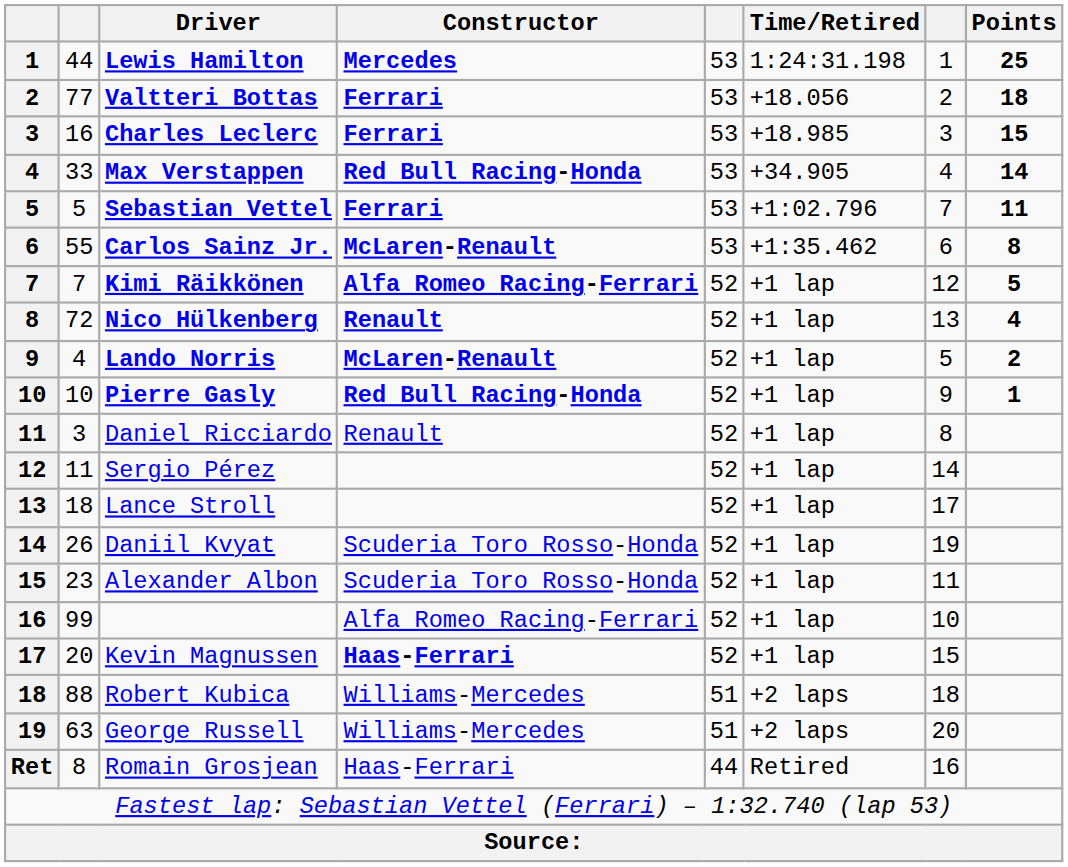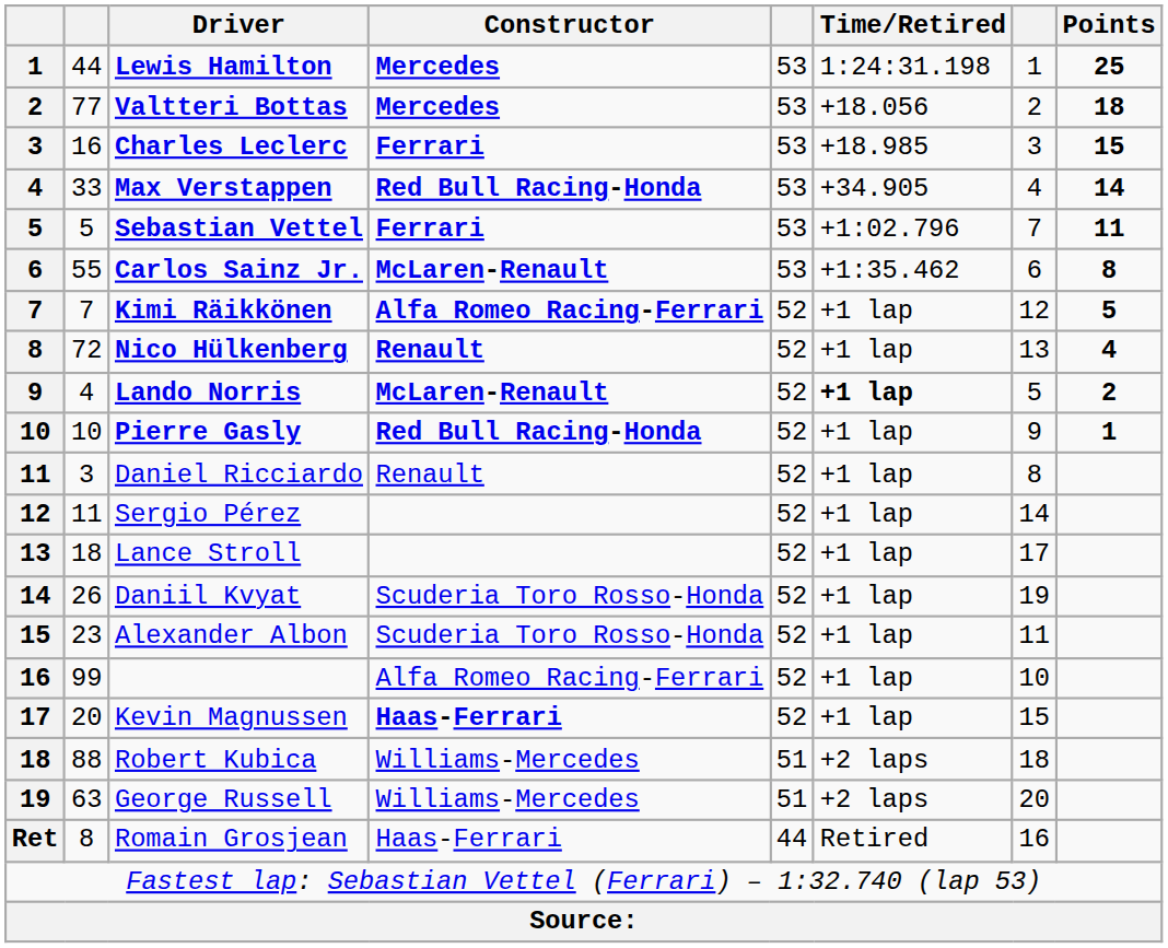 <table class="wikitable sortable" style="font-size:85%">
 <tr>
 <th scope="col"></th>
 <th scope="col"></th>
 <th scope="col">Driver</th>
 <th scope="col">Constructor</th>
 <th scope="col" class="unsortable"></th>
 <th scope="col" class="unsortable">Time/Retired</th>
 <th scope="col"></th>
 <th scope="col">Points</th>
 </tr>
 <tr>
 <th>1</th>
 <td align="center">44</td>
 <td data-sort-value="HAM"> <strong><a href='#'>Lewis Hamilton</a></strong></td>
 <td><strong><a href='#'>Mercedes</a></strong></td>
 <td>53</td>
 <td>1:24:31.198</td>
 <td align="center">1</td>
 <td align="center"><strong>25</strong></td>
 </tr>
 <tr>
 <th>2</th>
 <td align="center">77</td>
 <td data-sort-value="BOT"> <strong><a href='#'>Valtteri Bottas</a></strong></td>
-<td><strong><a href='#'>Ferrari</a></strong></td>
+<td><strong><a href='#'>Mercedes</a></strong></td>
 <td>53</td>
 <td>+18.056</td>
 <td align="center">2</td>
 <td align="center"><strong>18</strong></td>
 </tr>
 <tr>
 <th>3</th>
 <td align="center">16</td>
 <td data-sort-value="LEC"> <strong><a href='#'>Charles Leclerc</a></strong></td>
 <td><strong><a href='#'>Ferrari</a></strong></td>
 <td>53</td>
 <td>+18.985</td>
 <td align="center">3</td>
 <td align="center"><strong>15</strong></td>
 </tr>
 <tr>
 <th>4</th>
 <td align="center">33</td>
 <td data-sort-value="VER"> <strong><a href='#'>Max Verstappen</a></strong></td>
 <td><strong><a href='#'>Red Bull Racing</a>-<a href='#'>Honda</a></strong></td>
 <td>53</td>
 <td>+34.905</td>
 <td align="center">4</td>
 <td align="center"><strong>14</strong></td>
 </tr>
 <tr>
 <th>5</th>
 <td align="center">5</td>
 <td data-sort-value="VET"> <strong><a href='#'>Sebastian Vettel</a></strong></td>
 <td><strong><a href='#'>Ferrari</a></strong></td>
 <td>53</td>
 <td>+1:02.796</td>
 <td align="center">7</td>
 <td align="center"><strong>11</strong></td>
 </tr>
 <tr>
 <th>6</th>
 <td align="center">55</td>
 <td data-sort-value="SAI"> <strong><a href='#'>Carlos Sainz Jr.</a></strong></td>
 <td><strong><a href='#'>McLaren</a>-<a href='#'>Renault</a></strong></td>
 <td>53</td>
 <td>+1:35.462</td>
 <td align="center">6</td>
 <td align="center"><strong>8</strong></td>
 </tr>
 <tr>
 <th>7</th>
 <td align="center">7</td>
 <td data-sort-value="RAI"> <strong><a href='#'>Kimi Räikkönen</a></strong></td>
 <td><strong><a href='#'>Alfa Romeo Racing</a>-<a href='#'>Ferrari</a></strong></td>
 <td>52</td>
 <td>+1 lap</td>
 <td align="center">12</td>
 <td align="center"><strong>5</strong></td>
 </tr>
 <tr>
 <th>8</th>
 <td align="center">72</td>
 <td data-sort-value="HUL"> <strong><a href='#'>Nico Hülkenberg</a></strong></td>
 <td><strong><a href='#'>Renault</a></strong></td>
 <td>52</td>
 <td>+1 lap</td>
 <td align="center">13</td>
 <td align="center"><strong>4</strong></td>
 </tr>
 <tr>
 <th>9</th>
 <td align="center">4</td>
 <td data-sort-value="NOR"> <strong><a href='#'>Lando Norris</a></strong></td>
 <td><strong><a href='#'>McLaren</a>-<a href='#'>Renault</a></strong></td>
 <td>52</td>
-<td>+1 lap</td>
+<td><strong>+1 lap</strong></td>
 <td align="center">5</td>
 <td align="center"><strong>2</strong></td>
 </tr>
 <tr>
 <th>10</th>
 <td align="center">10</td>
 <td data-sort-value="GAS"> <strong><a href='#'>Pierre Gasly</a></strong></td>
 <td><strong><a href='#'>Red Bull Racing</a>-<a href='#'>Honda</a></strong></td>
 <td>52</td>
 <td>+1 lap</td>
 <td align="center">9</td>
 <td align="center"><strong>1</strong></td>
 </tr>
 <tr>
 <th>11</th>
 <td align="center">3</td>
 <td data-sort-value="RIC"> <a href='#'>Daniel Ricciardo</a></td>
 <td><a href='#'>Renault</a></td>
 <td>52</td>
 <td>+1 lap</td>
 <td align="center">8</td>
 <td></td>
 </tr>
 <tr>
 <th>12</th>
 <td align="center">11</td>
 <td data-sort-value="PER"> <a href='#'>Sergio Pérez</a></td>
 <td></td>
 <td>52</td>
 <td>+1 lap</td>
 <td align="center">14</td>
 <td></td>
 </tr>
 <tr>
 <th>13</th>
 <td align="center">18</td>
 <td data-sort-value="STR"> <a href='#'>Lance Stroll</a></td>
 <td></td>
 <td>52</td>
 <td>+1 lap</td>
 <td align="center">17</td>
 <td></td>
 </tr>
 <tr>
 <th>14</th>
 <td align="center">26</td>
 <td data-sort-value="KVY"> <a href='#'>Daniil Kvyat</a></td>
 <td><a href='#'>Scuderia Toro Rosso</a>-<a href='#'>Honda</a></td>
 <td>52</td>
 <td>+1 lap</td>
 <td align="center">19</td>
 <td></td>
 </tr>
 <tr>
 <th>15</th>
 <td align="center">23</td>
 <td data-sort-value="ALB"> <a href='#'>Alexander Albon</a></td>
 <td><a href='#'>Scuderia Toro Rosso</a>-<a href='#'>Honda</a></td>
 <td>52</td>
 <td>+1 lap</td>
 <td align="center">11</td>
 <td></td>
 </tr>
 <tr>
 <th>16</th>
 <td align="center">99</td>
 <td data-sort-value="GIO"></td>
 <td><a href='#'>Alfa Romeo Racing</a>-<a href='#'>Ferrari</a></td>
 <td>52</td>
 <td>+1 lap</td>
 <td align="center">10</td>
 <td></td>
 </tr>
 <tr>
 <th>17</th>
 <td align="center">20</td>
 <td data-sort-value="MAG"> <a href='#'>Kevin Magnussen</a></td>
 <td><strong><a href='#'>Haas</a>-<a href='#'>Ferrari</a></strong></td>
 <td>52</td>
 <td>+1 lap</td>
 <td align="center">15</td>
 <td></td>
 </tr>
 <tr>
 <th>18</th>
 <td align="center">88</td>
 <td data-sort-value="KUB"> <a href='#'>Robert Kubica</a></td>
 <td><a href='#'>Williams</a>-<a href='#'>Mercedes</a></td>
 <td>51</td>
 <td>+2 laps</td>
 <td align="center">18</td>
 <td></td>
 </tr>
 <tr>
 <th data-sort-value="19">19</th>
 <td align="center">63</td>
 <td data-sort-value="RUS"> <a href='#'>George Russell</a></td>
 <td><a href='#'>Williams</a>-<a href='#'>Mercedes</a></td>
 <td>51</td>
 <td>+2 laps</td>
 <td align="center">20</td>
 <td></td>
 </tr>
 <tr>
 <th data-sort-value="20">Ret</th>
 <td align="center">8</td>
 <td data-sort-value="GRO"> <a href='#'>Romain Grosjean</a></td>
 <td><a href='#'>Haas</a>-<a href='#'>Ferrari</a></td>
 <td>44</td>
 <td>Retired</td>
 <td align="center">16</td>
 <td></td>
 </tr>
 <tr class="sortbottom">
 <td colspan="8" align="center"><em><a href='#'>Fastest lap</a>:  <a href='#'>Sebastian Vettel</a> (<a href='#'>Ferrari</a>) – 1:32.740 (lap 53)</em></td>
 </tr>
 <tr>
 <th colspan="8">Source:</th>
 </tr>
 </table>
